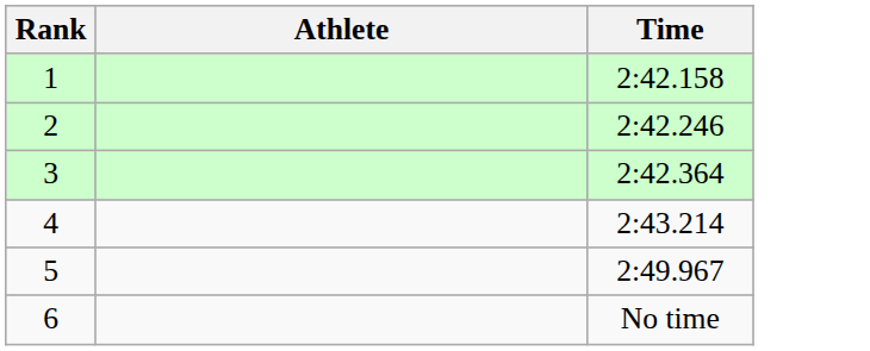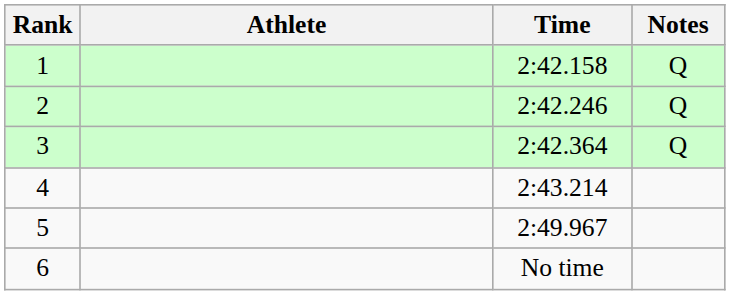 <table class=wikitable style="text-align:center">
 <tr>
 <th width=40>Rank</th>
 <th width=250>Athlete</th>
 <th width=80>Time</th>
+<th width=50>Notes</th>
 </tr>
 <tr bgcolor="ccffcc">
 <td>1</td>
 <td align=left></td>
 <td>2:42.158</td>
+<td>Q</td>
 </tr>
 <tr bgcolor="ccffcc">
 <td>2</td>
 <td align=left></td>
 <td>2:42.246</td>
+<td>Q</td>
 </tr>
 <tr bgcolor="ccffcc">
 <td>3</td>
 <td align=left></td>
 <td>2:42.364</td>
+<td>Q</td>
 </tr>
 <tr>
 <td>4</td>
 <td align=left></td>
 <td>2:43.214</td>
+<td></td>
 </tr>
 <tr>
 <td>5</td>
 <td align=left></td>
 <td>2:49.967</td>
+<td></td>
 </tr>
 <tr>
 <td>6</td>
 <td align=left></td>
 <td>No time</td>
+<td></td>
 </tr>
 </table>
